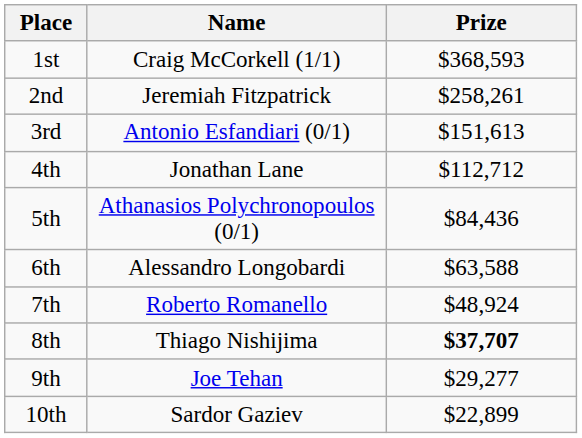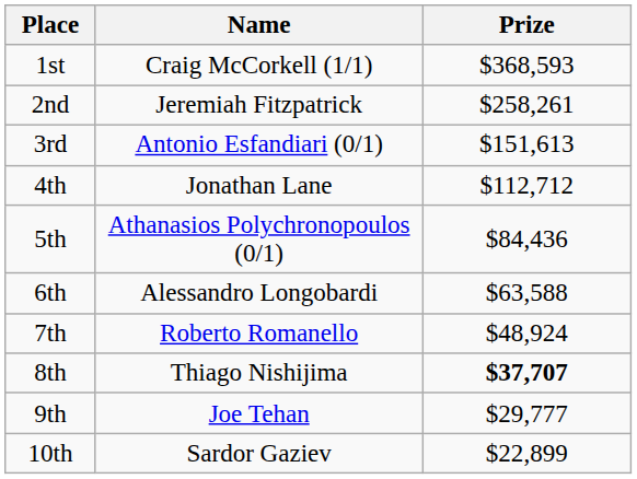 <table class="wikitable">
 <tr>
 <th width="50">Place</th>
 <th width="200">Name</th>
 <th width="125">Prize</th>
 </tr>
 <tr>
 <td align = "center">1st</td>
 <td align = "center">Craig McCorkell (1/1)</td>
 <td align = "center">$368,593</td>
 </tr>
 <tr>
 <td align = "center">2nd</td>
 <td align = "center">Jeremiah Fitzpatrick</td>
 <td align = "center">$258,261</td>
 </tr>
 <tr>
 <td align = "center">3rd</td>
 <td align = "center"><a href='#'>Antonio Esfandiari</a> (0/1)</td>
 <td align = "center">$151,613</td>
 </tr>
 <tr>
 <td align = "center">4th</td>
 <td align = "center">Jonathan Lane</td>
 <td align = "center">$112,712</td>
 </tr>
 <tr>
 <td align = "center">5th</td>
 <td align = "center"><a href='#'>Athanasios Polychronopoulos</a> (0/1)</td>
 <td align = "center">$84,436</td>
 </tr>
 <tr>
 <td align = "center">6th</td>
 <td align = "center">Alessandro Longobardi</td>
 <td align = "center">$63,588</td>
 </tr>
 <tr>
 <td align = "center">7th</td>
 <td align = "center"><a href='#'>Roberto Romanello</a></td>
 <td align = "center">$48,924</td>
 </tr>
 <tr>
 <td align = "center">8th</td>
 <td align = "center">Thiago Nishijima</td>
 <td align = "center"><strong>$37,707</strong></td>
 </tr>
 <tr>
 <td align = "center">9th</td>
 <td align = "center"><a href='#'>Joe Tehan</a></td>
-<td align = "center">$29,277</td>
+<td align = "center">$29,777</td>
 </tr>
 <tr>
 <td align = "center">10th</td>
 <td align = "center">Sardor Gaziev</td>
 <td align = "center">$22,899</td>
 </tr>
 </table>
